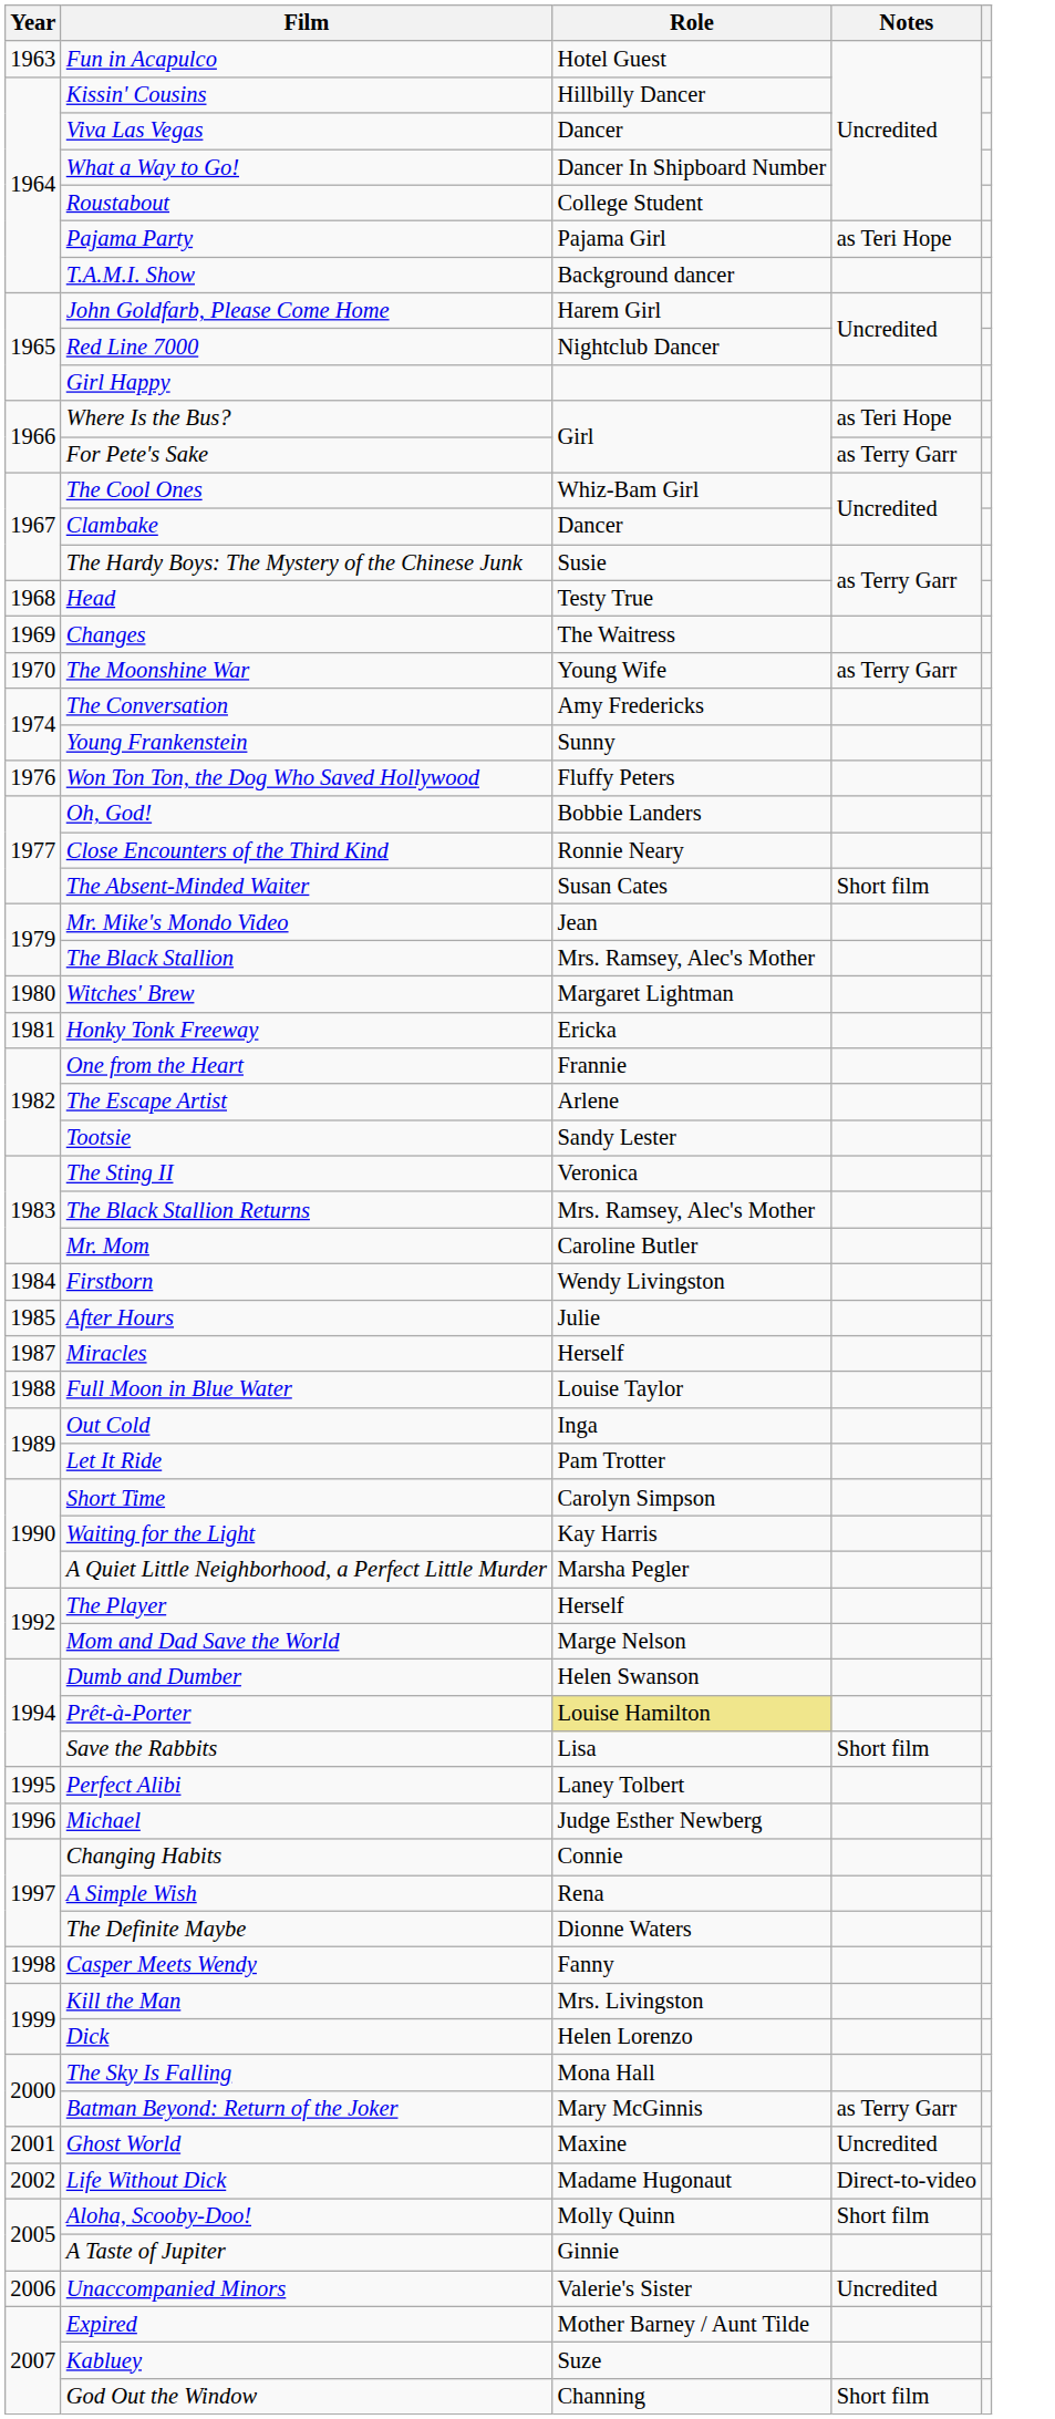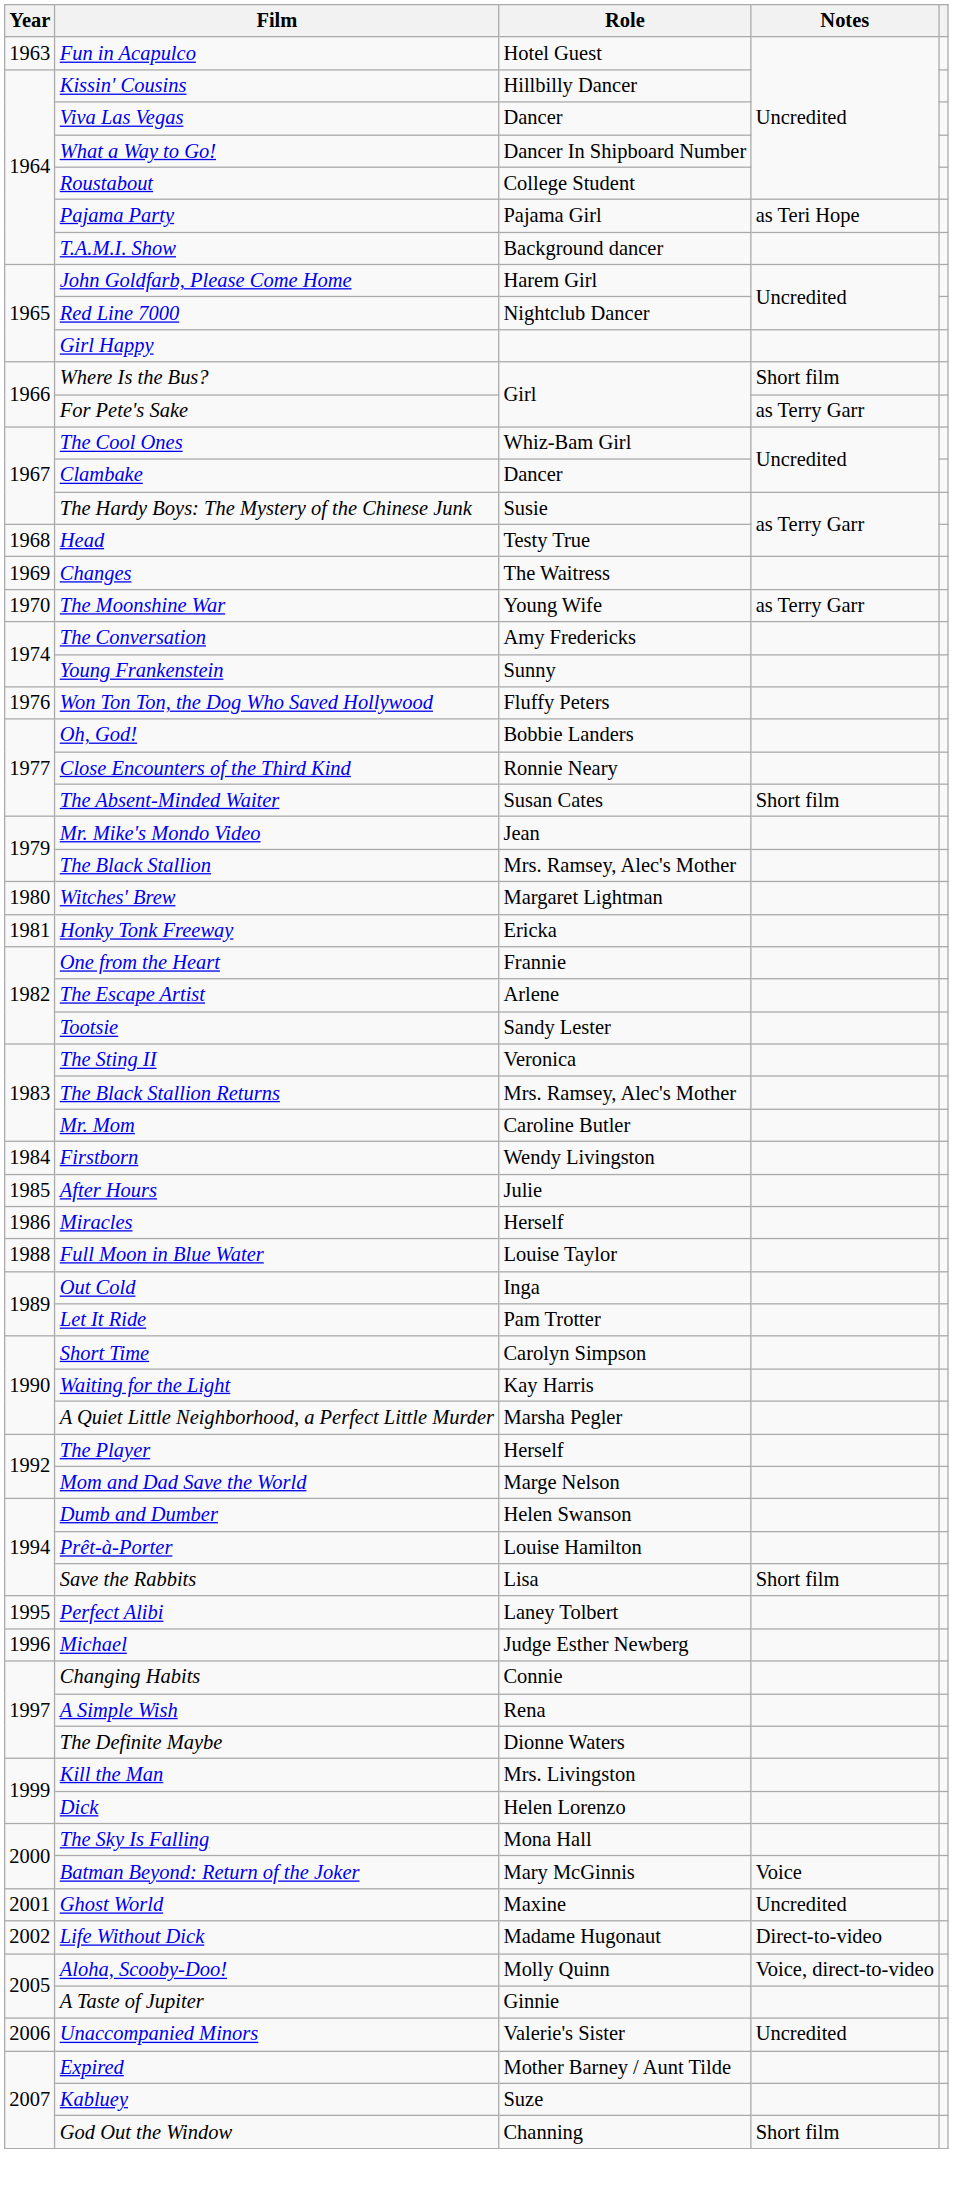 <table class="wikitable sortable">
 <tr>
 <th>Year</th>
 <th>Film</th>
 <th>Role</th>
 <th>Notes</th>
 <th class="unsortable"></th>
 </tr>
 <tr>
 <td>1963</td>
 <td><em><a href='#'>Fun in Acapulco</a></em></td>
 <td>Hotel Guest</td>
 <td rowspan="5">Uncredited</td>
 <td align=center></td>
 </tr>
 <tr>
 <td rowspan="6">1964</td>
 <td><em><a href='#'>Kissin' Cousins</a></em></td>
 <td>Hillbilly Dancer</td>
 <td align="center"></td>
 </tr>
 <tr>
 <td><em><a href='#'>Viva Las Vegas</a></em></td>
 <td>Dancer</td>
 <td align="center"></td>
 </tr>
 <tr>
 <td><em><a href='#'>What a Way to Go!</a></em></td>
 <td>Dancer In Shipboard Number</td>
 <td align="center"></td>
 </tr>
 <tr>
 <td><em><a href='#'>Roustabout</a></em></td>
 <td>College Student</td>
 <td align="center"></td>
 </tr>
 <tr>
 <td><em><a href='#'>Pajama Party</a></em></td>
 <td>Pajama Girl</td>
 <td>as Teri Hope</td>
 <td align=center></td>
 </tr>
 <tr>
 <td><em><a href='#'>T.A.M.I. Show</a></em></td>
 <td>Background dancer</td>
 <td></td>
 <td align=center></td>
 </tr>
 <tr>
 <td rowspan="3">1965</td>
 <td><em><a href='#'>John Goldfarb, Please Come Home</a></em></td>
 <td>Harem Girl</td>
 <td rowspan="2">Uncredited</td>
 <td align=center></td>
 </tr>
 <tr>
 <td><em><a href='#'>Red Line 7000</a></em></td>
 <td>Nightclub Dancer</td>
 <td align="center"></td>
 </tr>
 <tr>
 <td><em><a href='#'>Girl Happy</a></em></td>
 <td></td>
 <td></td>
 <td align=center></td>
 </tr>
 <tr>
 <td rowspan="2">1966</td>
 <td><em>Where Is the Bus?</em></td>
 <td rowspan="2">Girl</td>
-<td>as Teri Hope</td>
+<td>Short film</td>
 <td align=center></td>
 </tr>
 <tr>
 <td><em>For Pete's Sake</em></td>
 <td>as Terry Garr</td>
 <td></td>
 </tr>
 <tr>
 <td rowspan="3">1967</td>
 <td><em><a href='#'>The Cool Ones</a></em></td>
 <td>Whiz-Bam Girl</td>
 <td rowspan="2">Uncredited</td>
 <td align=center></td>
 </tr>
 <tr>
 <td><em><a href='#'>Clambake</a></em></td>
 <td>Dancer</td>
 <td align="center"></td>
 </tr>
 <tr>
 <td><em>The Hardy Boys: The Mystery of the Chinese Junk </em></td>
 <td>Susie</td>
 <td rowspan="2">as Terry Garr</td>
 <td align=center></td>
 </tr>
 <tr>
 <td>1968</td>
 <td><em><a href='#'>Head</a></em></td>
 <td>Testy True</td>
 <td align="center"></td>
 </tr>
 <tr>
 <td>1969</td>
 <td><em><a href='#'>Changes</a></em></td>
 <td>The Waitress</td>
 <td></td>
 <td align=center></td>
 </tr>
 <tr>
 <td>1970</td>
 <td><em><a href='#'>The Moonshine War</a></em></td>
 <td>Young Wife</td>
 <td>as Terry Garr</td>
 <td align=center></td>
 </tr>
 <tr>
 <td rowspan="2">1974</td>
 <td><em><a href='#'>The Conversation</a></em></td>
 <td>Amy Fredericks</td>
 <td></td>
 <td align=center></td>
 </tr>
 <tr>
 <td><em><a href='#'>Young Frankenstein</a></em></td>
 <td>Sunny</td>
 <td></td>
 <td align=center></td>
 </tr>
 <tr>
 <td>1976</td>
 <td><em><a href='#'>Won Ton Ton, the Dog Who Saved Hollywood</a></em></td>
 <td>Fluffy Peters</td>
 <td></td>
 <td align=center></td>
 </tr>
 <tr>
 <td rowspan="3">1977</td>
 <td><em><a href='#'>Oh, God!</a></em></td>
 <td>Bobbie Landers</td>
 <td></td>
 <td align=center></td>
 </tr>
 <tr>
 <td><em><a href='#'>Close Encounters of the Third Kind</a></em></td>
 <td>Ronnie Neary</td>
 <td></td>
 <td align=center></td>
 </tr>
 <tr>
 <td><em><a href='#'>The Absent-Minded Waiter</a></em></td>
 <td>Susan Cates</td>
 <td>Short film</td>
 <td align=center></td>
 </tr>
 <tr>
 <td rowspan="2">1979</td>
 <td><em><a href='#'>Mr. Mike's Mondo Video</a></em></td>
 <td>Jean</td>
 <td></td>
 <td align=center></td>
 </tr>
 <tr>
 <td><em><a href='#'>The Black Stallion</a></em></td>
 <td>Mrs. Ramsey, Alec's Mother</td>
 <td></td>
 <td align=center></td>
 </tr>
 <tr>
 <td>1980</td>
 <td><em><a href='#'>Witches' Brew</a></em></td>
 <td>Margaret Lightman</td>
 <td></td>
 <td align=center></td>
 </tr>
 <tr>
 <td>1981</td>
 <td><em><a href='#'>Honky Tonk Freeway</a></em></td>
 <td>Ericka</td>
 <td></td>
 <td align=center></td>
 </tr>
 <tr>
 <td rowspan="3">1982</td>
 <td><em><a href='#'>One from the Heart</a></em></td>
 <td>Frannie</td>
 <td></td>
 <td align=center></td>
 </tr>
 <tr>
 <td><em><a href='#'>The Escape Artist</a></em></td>
 <td>Arlene</td>
 <td></td>
 <td align=center></td>
 </tr>
 <tr>
 <td><em><a href='#'>Tootsie</a></em></td>
 <td>Sandy Lester</td>
 <td></td>
 <td align=center></td>
 </tr>
 <tr>
 <td rowspan="3">1983</td>
 <td><em><a href='#'>The Sting II</a></em></td>
 <td>Veronica</td>
 <td></td>
 <td align=center></td>
 </tr>
 <tr>
 <td><em><a href='#'>The Black Stallion Returns</a></em></td>
 <td>Mrs. Ramsey, Alec's Mother</td>
 <td></td>
 <td align=center></td>
 </tr>
 <tr>
 <td><em><a href='#'>Mr. Mom</a></em></td>
 <td>Caroline Butler</td>
 <td></td>
 <td align=center></td>
 </tr>
 <tr>
 <td>1984</td>
 <td><em><a href='#'>Firstborn</a></em></td>
 <td>Wendy Livingston</td>
 <td></td>
 <td align=center></td>
 </tr>
 <tr>
 <td>1985</td>
 <td><em><a href='#'>After Hours</a></em></td>
 <td>Julie</td>
 <td></td>
 <td align=center></td>
 </tr>
 <tr>
-<td>1987</td>
+<td>1986</td>
 <td><em><a href='#'>Miracles</a></em></td>
 <td>Herself</td>
 <td></td>
 <td align=center></td>
 </tr>
 <tr>
 <td>1988</td>
 <td><em><a href='#'>Full Moon in Blue Water</a></em></td>
 <td>Louise Taylor</td>
 <td></td>
 <td align=center></td>
 </tr>
 <tr>
 <td rowspan="2">1989</td>
 <td><em><a href='#'>Out Cold</a></em></td>
 <td>Inga</td>
 <td></td>
 <td align=center></td>
 </tr>
 <tr>
 <td><em><a href='#'>Let It Ride</a></em></td>
 <td>Pam Trotter</td>
 <td></td>
 <td align=center></td>
 </tr>
 <tr>
 <td rowspan="3">1990</td>
 <td><em><a href='#'>Short Time</a></em></td>
 <td>Carolyn Simpson</td>
 <td></td>
 <td align=center></td>
 </tr>
 <tr>
 <td><em><a href='#'>Waiting for the Light</a></em></td>
 <td>Kay Harris</td>
 <td></td>
 <td align=center></td>
 </tr>
 <tr>
 <td><em>A Quiet Little Neighborhood, a Perfect Little Murder</em></td>
 <td>Marsha Pegler</td>
 <td></td>
 <td align=center></td>
 </tr>
 <tr>
 <td rowspan="2">1992</td>
 <td><em><a href='#'>The Player</a></em></td>
 <td>Herself</td>
 <td></td>
 <td align=center></td>
 </tr>
 <tr>
 <td><em><a href='#'>Mom and Dad Save the World</a></em></td>
 <td>Marge Nelson</td>
 <td></td>
 <td align=center></td>
 </tr>
 <tr>
 <td rowspan="3">1994</td>
 <td><em><a href='#'>Dumb and Dumber</a></em></td>
 <td>Helen Swanson</td>
 <td></td>
 <td align=center></td>
 </tr>
 <tr>
 <td><em><a href='#'>Prêt-à-Porter</a></em></td>
-<td style="background: khaki;">Louise Hamilton</td>
+<td>Louise Hamilton</td>
 <td></td>
 <td align=center></td>
 </tr>
 <tr>
 <td><em>Save the Rabbits</em></td>
 <td>Lisa</td>
 <td>Short film</td>
 <td align=center></td>
 </tr>
 <tr>
 <td>1995</td>
 <td><em><a href='#'>Perfect Alibi</a></em></td>
 <td>Laney Tolbert</td>
 <td></td>
 <td align=center></td>
 </tr>
 <tr>
 <td>1996</td>
 <td><em><a href='#'>Michael</a></em></td>
 <td>Judge Esther Newberg</td>
 <td></td>
 <td align=center></td>
 </tr>
 <tr>
 <td rowspan="3">1997</td>
 <td><em>Changing Habits</em></td>
 <td>Connie</td>
 <td></td>
 <td align=center></td>
 </tr>
 <tr>
 <td><em><a href='#'>A Simple Wish</a></em></td>
 <td>Rena</td>
 <td></td>
 <td align=center></td>
 </tr>
 <tr>
 <td><em>The Definite Maybe</em></td>
 <td>Dionne Waters</td>
 <td></td>
 <td align=center></td>
 </tr>
 <tr>
-<td>1998</td>
-<td><em><a href='#'>Casper Meets Wendy</a></em></td>
-<td>Fanny</td>
-<td></td>
-<td align=center></td>
-</tr>
-<tr>
 <td rowspan="2">1999</td>
 <td><em><a href='#'>Kill the Man</a></em></td>
 <td>Mrs. Livingston</td>
 <td></td>
 <td align=center></td>
 </tr>
 <tr>
 <td><em><a href='#'>Dick</a></em></td>
 <td>Helen Lorenzo</td>
 <td></td>
 <td align=center></td>
 </tr>
 <tr>
 <td rowspan="2">2000</td>
 <td><em><a href='#'>The Sky Is Falling</a></em></td>
 <td>Mona Hall</td>
 <td></td>
 <td align=center></td>
 </tr>
 <tr>
 <td><em><a href='#'>Batman Beyond: Return of the Joker</a></em></td>
 <td>Mary McGinnis</td>
-<td>as Terry Garr</td>
+<td>Voice</td>
 <td align=center></td>
 </tr>
 <tr>
 <td>2001</td>
 <td><em><a href='#'>Ghost World</a></em></td>
 <td>Maxine</td>
 <td>Uncredited</td>
 <td align=center></td>
 </tr>
 <tr>
 <td>2002</td>
 <td><em><a href='#'>Life Without Dick</a></em></td>
 <td>Madame Hugonaut</td>
 <td>Direct-to-video</td>
 <td align=center></td>
 </tr>
 <tr>
 <td rowspan="2">2005</td>
 <td><em><a href='#'>Aloha, Scooby-Doo!</a></em></td>
 <td>Molly Quinn</td>
-<td>Short film</td>
+<td>Voice, direct-to-video</td>
 <td align="center"></td>
 </tr>
 <tr>
 <td><em>A Taste of Jupiter</em></td>
 <td>Ginnie</td>
 <td></td>
 <td align=center></td>
 </tr>
 <tr>
 <td>2006</td>
 <td><em><a href='#'>Unaccompanied Minors</a></em></td>
 <td>Valerie's Sister</td>
 <td>Uncredited</td>
 <td align=center></td>
 </tr>
 <tr>
 <td rowspan="3">2007</td>
 <td><em><a href='#'>Expired</a></em></td>
 <td>Mother Barney / Aunt Tilde</td>
 <td></td>
 <td align=center></td>
 </tr>
 <tr>
 <td><em><a href='#'>Kabluey</a></em></td>
 <td>Suze</td>
 <td></td>
 <td align=center></td>
 </tr>
 <tr>
 <td><em>God Out the Window</em></td>
 <td>Channing</td>
 <td>Short film</td>
 <td align=center></td>
 </tr>
 </table>
